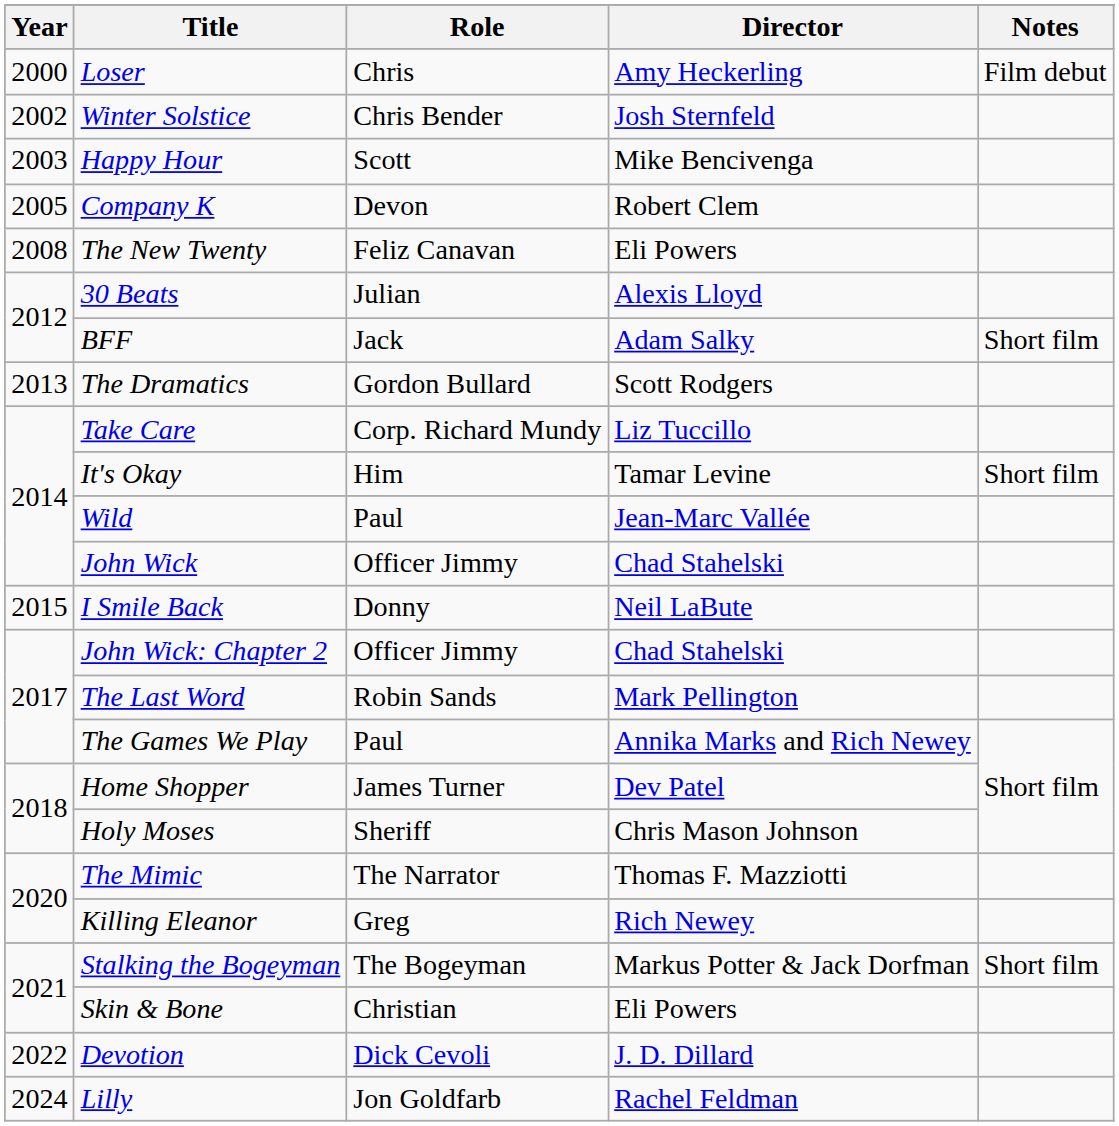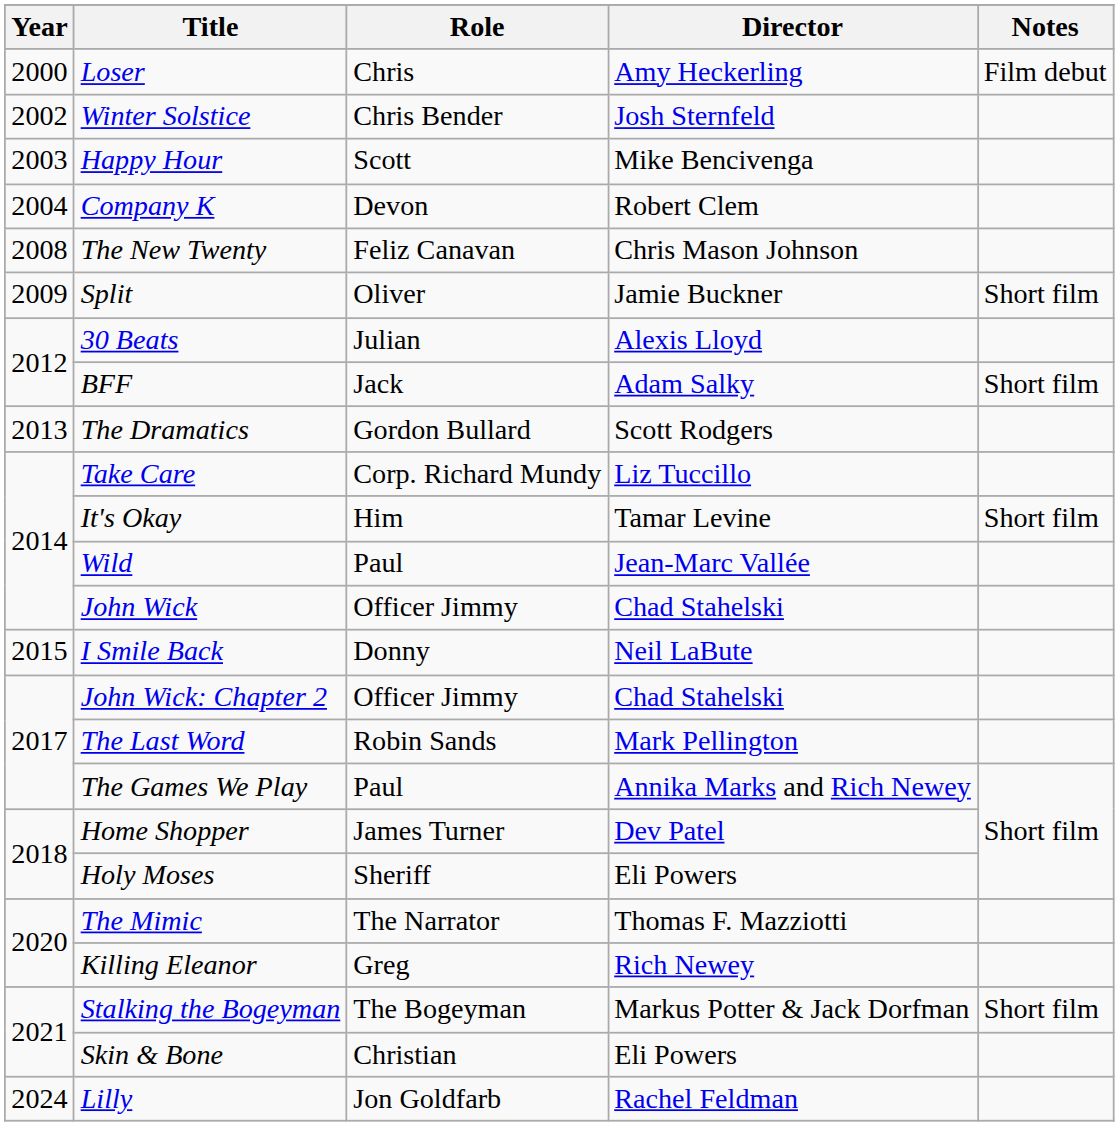 <table class="wikitable" style="font-size:100%;">
 <tr style="background:#ccc; text-align:center;">
 </tr>
 <tr style="background:#ccc; text-align:center;">
 <th>Year</th>
 <th>Title</th>
 <th>Role</th>
 <th>Director</th>
 <th>Notes</th>
 </tr>
 <tr>
 <td>2000</td>
 <td><em><a href='#'>Loser</a></em></td>
 <td>Chris</td>
 <td><a href='#'>Amy Heckerling</a></td>
 <td>Film debut</td>
 </tr>
 <tr>
 <td>2002</td>
 <td><em><a href='#'>Winter Solstice</a></em></td>
 <td>Chris Bender</td>
 <td><a href='#'>Josh Sternfeld</a></td>
 <td></td>
 </tr>
 <tr>
 <td>2003</td>
 <td><em><a href='#'>Happy Hour</a></em></td>
 <td>Scott</td>
 <td>Mike Bencivenga</td>
 <td></td>
 </tr>
 <tr>
-<td>2005</td>
+<td>2004</td>
 <td><em><a href='#'>Company K</a></em></td>
 <td>Devon</td>
 <td>Robert Clem</td>
 <td></td>
 </tr>
 <tr>
 <td>2008</td>
 <td><em>The New Twenty</em></td>
 <td>Feliz Canavan</td>
-<td>Eli Powers</td>
+<td>Chris Mason Johnson</td>
 <td></td>
+</tr>
+<tr>
+<td>2009</td>
+<td><em>Split</em></td>
+<td>Oliver</td>
+<td>Jamie Buckner</td>
+<td>Short film</td>
 </tr>
 <tr>
 <td rowspan="2">2012</td>
 <td><em><a href='#'>30 Beats</a></em></td>
 <td>Julian</td>
 <td><a href='#'>Alexis Lloyd</a></td>
 <td></td>
 </tr>
 <tr>
 <td><em>BFF</em></td>
 <td>Jack</td>
 <td><a href='#'>Adam Salky</a></td>
 <td>Short film</td>
 </tr>
 <tr>
 <td>2013</td>
 <td><em>The Dramatics</em></td>
 <td>Gordon Bullard</td>
 <td>Scott Rodgers</td>
 <td></td>
 </tr>
 <tr>
 <td rowspan="4">2014</td>
 <td><em><a href='#'>Take Care</a></em></td>
 <td>Corp. Richard Mundy</td>
 <td><a href='#'>Liz Tuccillo</a></td>
 <td></td>
 </tr>
 <tr>
 <td><em>It's Okay</em></td>
 <td>Him</td>
 <td>Tamar Levine</td>
 <td>Short film</td>
 </tr>
 <tr>
 <td><em><a href='#'>Wild</a></em></td>
 <td>Paul</td>
 <td><a href='#'>Jean-Marc Vallée</a></td>
 <td></td>
 </tr>
 <tr>
 <td><em><a href='#'>John Wick</a></em></td>
 <td>Officer Jimmy</td>
 <td><a href='#'>Chad Stahelski</a></td>
 <td></td>
 </tr>
 <tr>
 <td>2015</td>
 <td><em><a href='#'>I Smile Back</a></em></td>
 <td>Donny</td>
 <td><a href='#'>Neil LaBute</a></td>
 <td></td>
 </tr>
 <tr>
 <td rowspan="3">2017</td>
 <td><em><a href='#'>John Wick: Chapter 2</a></em></td>
 <td>Officer Jimmy</td>
 <td><a href='#'>Chad Stahelski</a></td>
 <td></td>
 </tr>
 <tr>
 <td><em><a href='#'>The Last Word</a></em></td>
 <td>Robin Sands</td>
 <td><a href='#'>Mark Pellington</a></td>
 <td></td>
 </tr>
 <tr>
 <td><em>The Games We Play</em></td>
 <td>Paul</td>
 <td><a href='#'>Annika Marks</a> and <a href='#'>Rich Newey</a></td>
 <td rowspan="3">Short film</td>
 </tr>
 <tr>
 <td rowspan="2">2018</td>
 <td><em>Home Shopper</em></td>
 <td>James Turner</td>
 <td><a href='#'>Dev Patel</a></td>
 </tr>
 <tr>
 <td><em>Holy Moses</em></td>
 <td>Sheriff</td>
-<td>Chris Mason Johnson</td>
+<td>Eli Powers</td>
 </tr>
 <tr>
 <td rowspan="2">2020</td>
 <td><em><a href='#'>The Mimic</a></em></td>
 <td>The Narrator</td>
 <td>Thomas F. Mazziotti</td>
 <td></td>
 </tr>
 <tr>
 <td><em>Killing Eleanor</em></td>
 <td>Greg</td>
 <td><a href='#'>Rich Newey</a></td>
 <td></td>
 </tr>
 <tr>
 <td rowspan="2">2021</td>
 <td><em><a href='#'>Stalking the Bogeyman</a></em></td>
 <td>The Bogeyman</td>
 <td>Markus Potter & Jack Dorfman</td>
 <td>Short film</td>
 </tr>
 <tr>
 <td><em>Skin & Bone</em></td>
 <td>Christian</td>
 <td>Eli Powers</td>
 <td></td>
 </tr>
 <tr>
-<td>2022</td>
-<td><em><a href='#'>Devotion</a></em></td>
-<td><a href='#'>Dick Cevoli</a></td>
-<td><a href='#'>J. D. Dillard</a></td>
-<td></td>
-</tr>
-<tr>
 <td>2024</td>
 <td><em><a href='#'>Lilly</a></em></td>
 <td>Jon Goldfarb</td>
 <td><a href='#'>Rachel Feldman</a></td>
 <td></td>
 </tr>
 </table>
